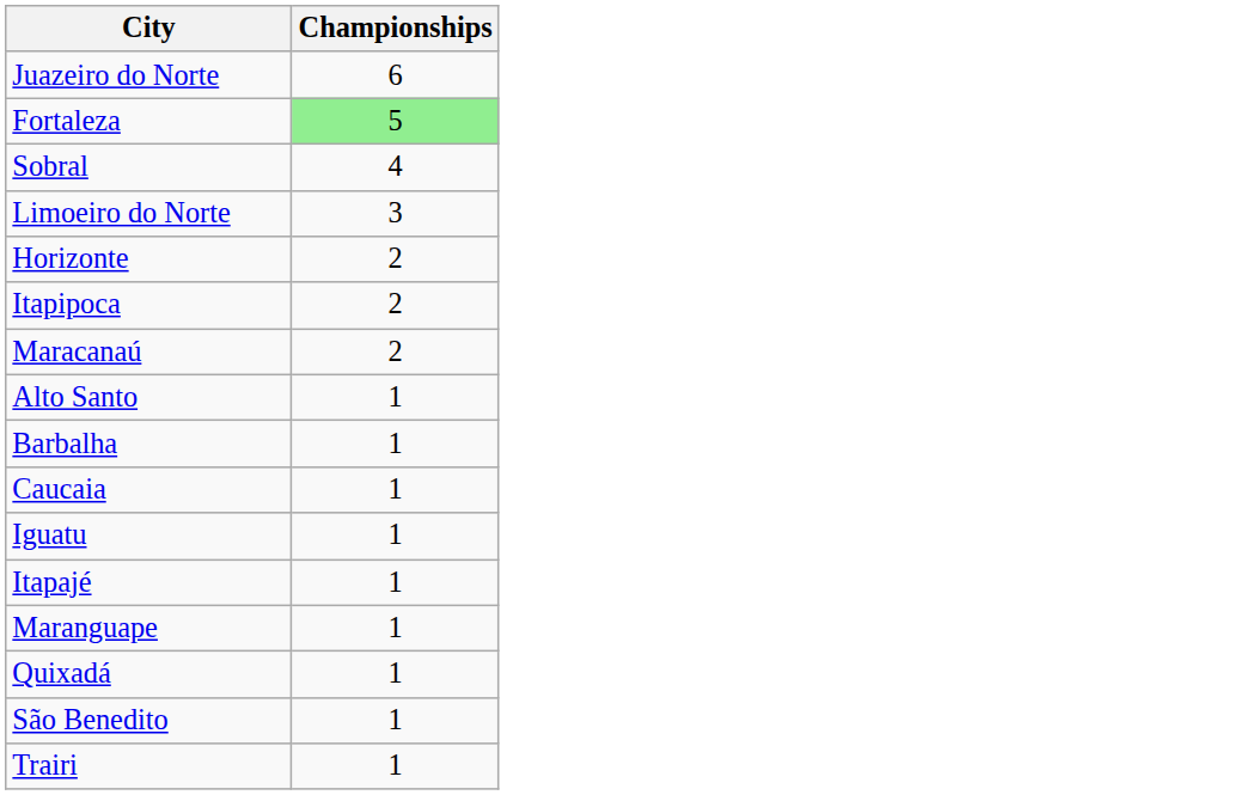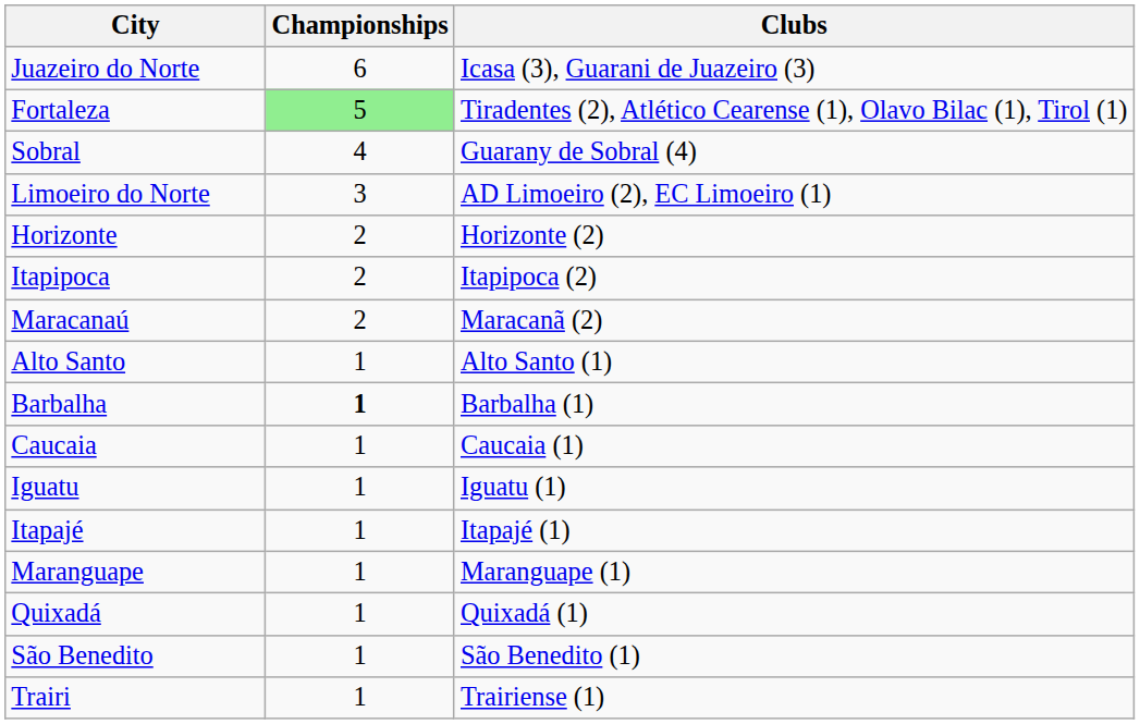 <table class="wikitable">
 <tr>
 <th style="width:150px">City</th>
 <th>Championships</th>
+<th>Clubs</th>
 </tr>
 <tr>
 <td> <a href='#'>Juazeiro do Norte</a></td>
 <td align="center">6</td>
+<td><a href='#'>Icasa</a> (3), <a href='#'>Guarani de Juazeiro</a> (3)</td>
 </tr>
 <tr>
 <td> <a href='#'>Fortaleza</a></td>
 <td align="center" style="background: lightgreen;">5</td>
+<td><a href='#'>Tiradentes</a> (2), <a href='#'>Atlético Cearense</a> (1), <a href='#'>Olavo Bilac</a> (1), <a href='#'>Tirol</a> (1)</td>
 </tr>
 <tr>
 <td> <a href='#'>Sobral</a></td>
 <td align="center">4</td>
+<td><a href='#'>Guarany de Sobral</a> (4)</td>
 </tr>
 <tr>
 <td> <a href='#'>Limoeiro do Norte</a></td>
 <td align="center">3</td>
+<td><a href='#'>AD Limoeiro</a> (2), <a href='#'>EC Limoeiro</a> (1)</td>
 </tr>
 <tr>
 <td> <a href='#'>Horizonte</a></td>
 <td align="center">2</td>
+<td><a href='#'>Horizonte</a> (2)</td>
 </tr>
 <tr>
 <td> <a href='#'>Itapipoca</a></td>
 <td align="center">2</td>
+<td><a href='#'>Itapipoca</a> (2)</td>
 </tr>
 <tr>
 <td> <a href='#'>Maracanaú</a></td>
 <td align="center">2</td>
+<td><a href='#'>Maracanã</a> (2)</td>
 </tr>
 <tr>
 <td> <a href='#'>Alto Santo</a></td>
 <td align="center">1</td>
+<td><a href='#'>Alto Santo</a> (1)</td>
 </tr>
 <tr>
 <td> <a href='#'>Barbalha</a></td>
-<td align="center">1</td>
+<td align="center"><strong>1</strong></td>
+<td><a href='#'>Barbalha</a> (1)</td>
 </tr>
 <tr>
 <td> <a href='#'>Caucaia</a></td>
 <td align="center">1</td>
+<td><a href='#'>Caucaia</a> (1)</td>
 </tr>
 <tr>
 <td> <a href='#'>Iguatu</a></td>
 <td align="center">1</td>
+<td><a href='#'>Iguatu</a> (1)</td>
 </tr>
 <tr>
 <td> <a href='#'>Itapajé</a></td>
 <td align="center">1</td>
+<td><a href='#'>Itapajé</a> (1)</td>
 </tr>
 <tr>
 <td> <a href='#'>Maranguape</a></td>
 <td align="center">1</td>
+<td><a href='#'>Maranguape</a> (1)</td>
 </tr>
 <tr>
 <td> <a href='#'>Quixadá</a></td>
 <td align="center">1</td>
+<td><a href='#'>Quixadá</a> (1)</td>
 </tr>
 <tr>
 <td> <a href='#'>São Benedito</a></td>
 <td align="center">1</td>
+<td><a href='#'>São Benedito</a> (1)</td>
 </tr>
 <tr>
 <td> <a href='#'>Trairi</a></td>
 <td align="center">1</td>
+<td><a href='#'>Trairiense</a> (1)</td>
 </tr>
 </table>
